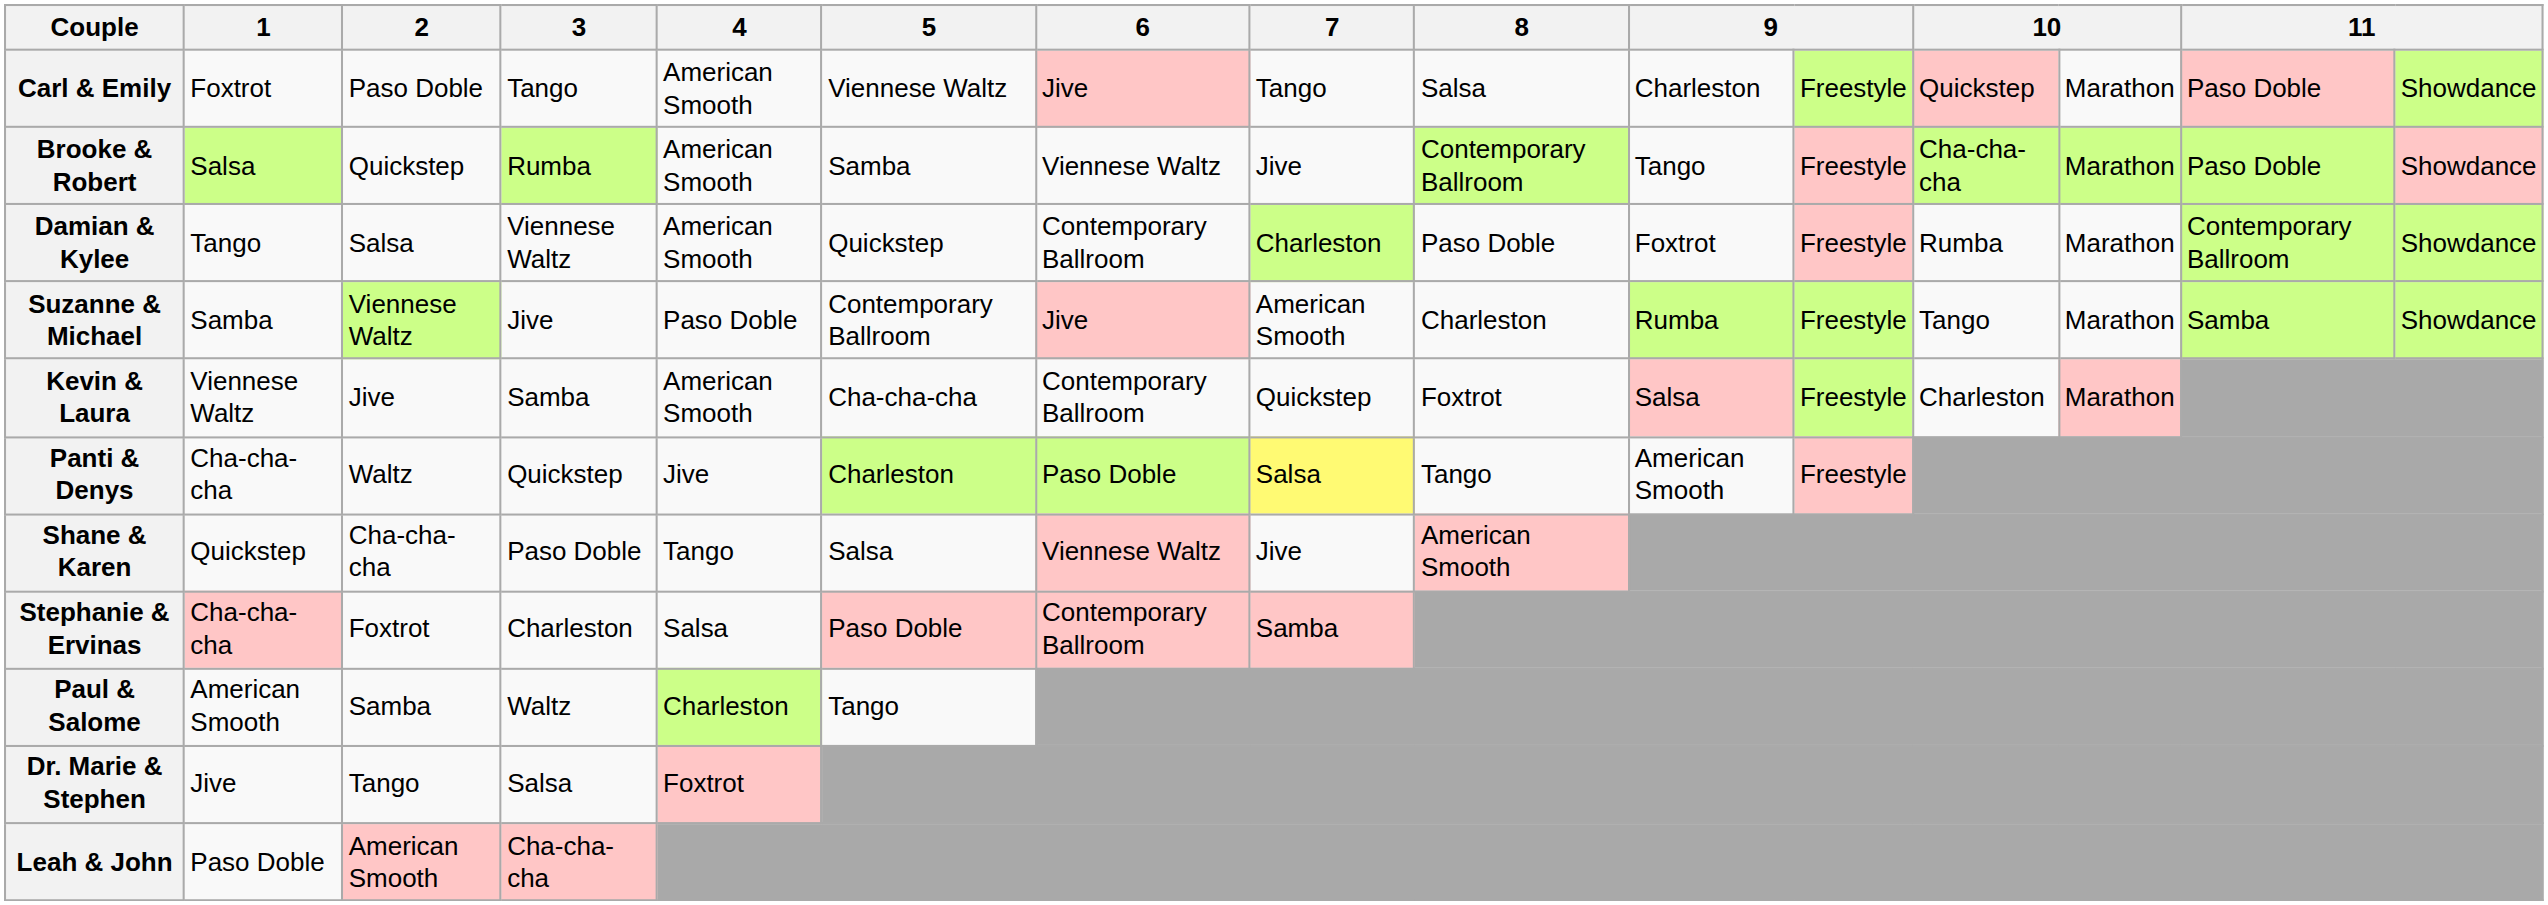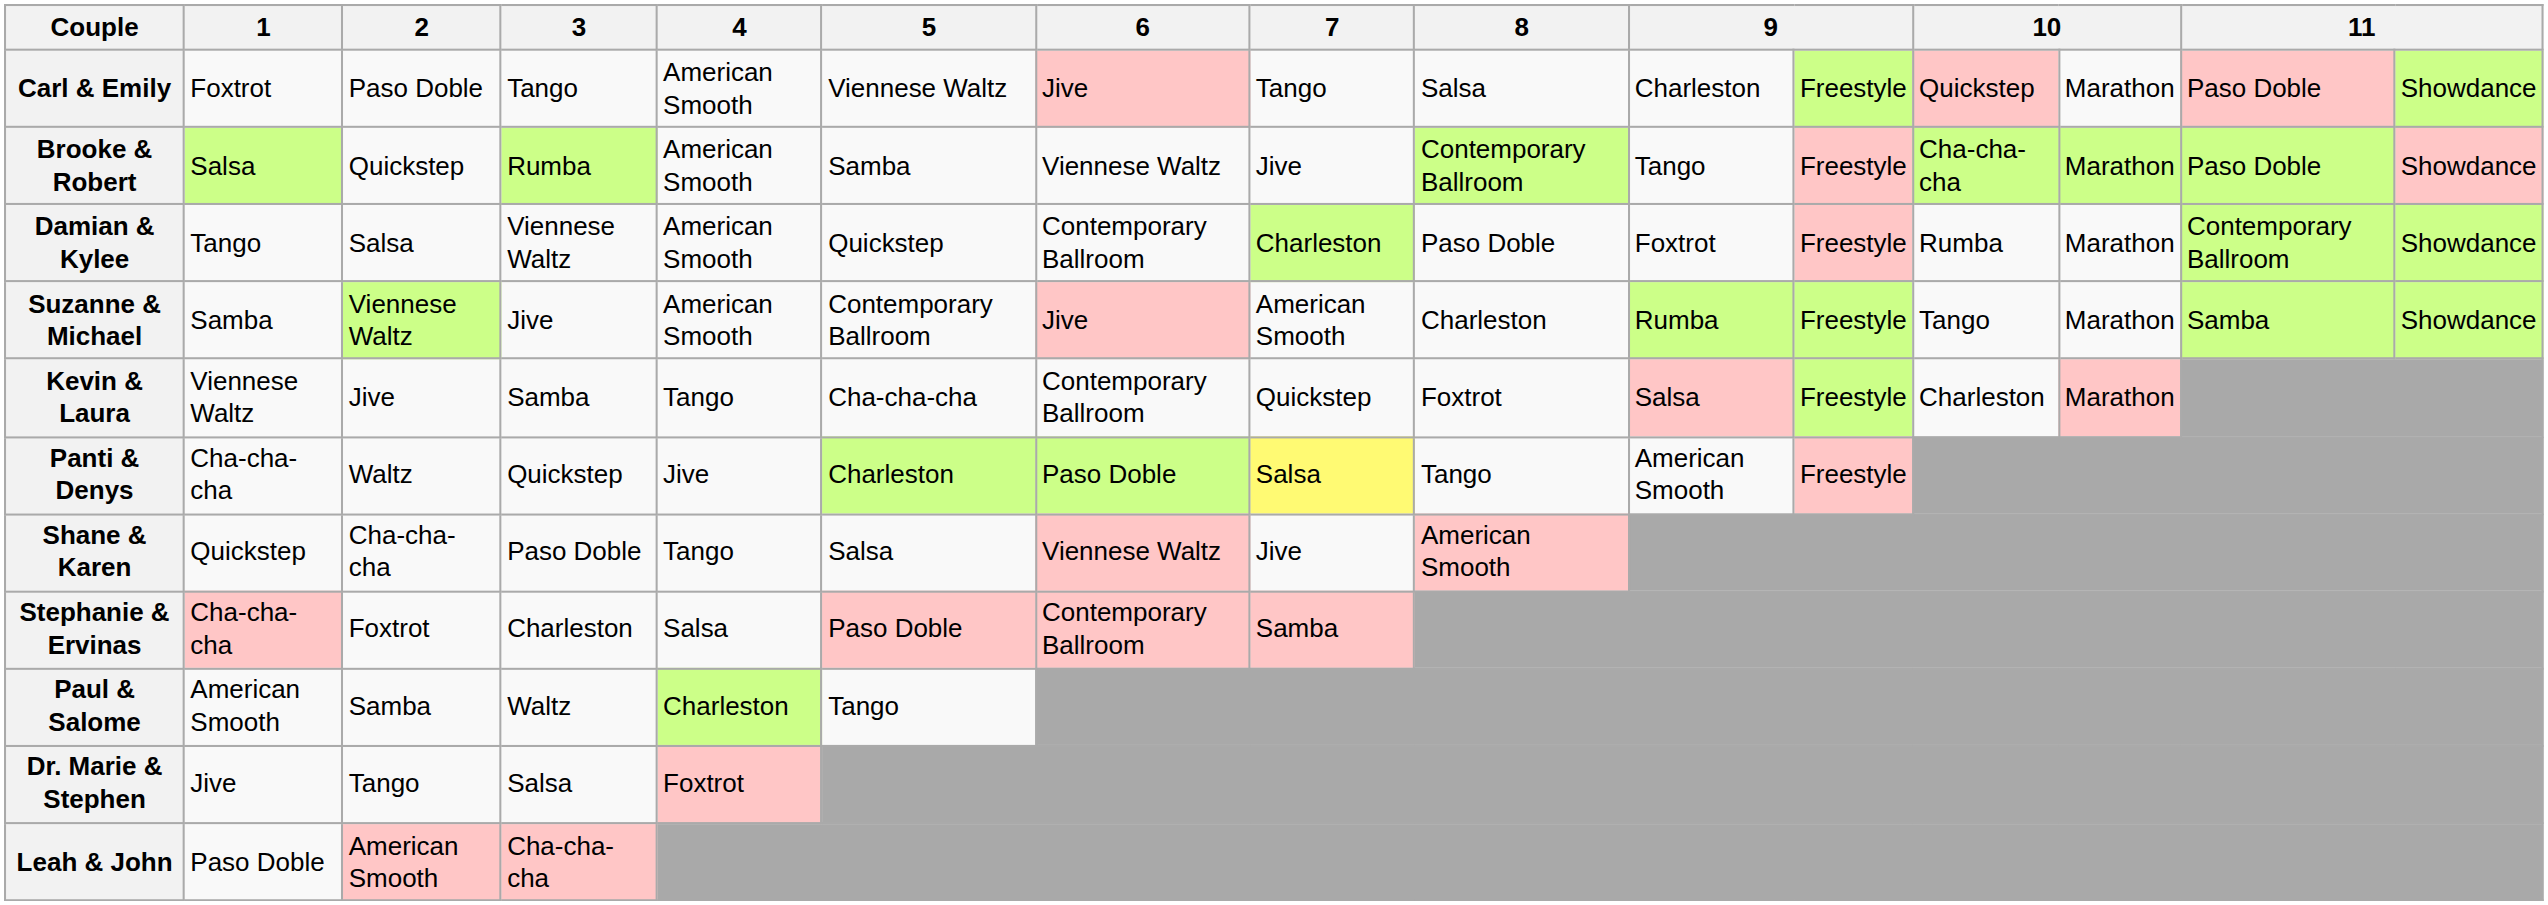 <table class="wikitable" style="text-align:left; font-size:80%; line-height:16px;">
 <tr>
 <th>Couple</th>
 <th>1</th>
 <th>2</th>
 <th>3</th>
 <th>4</th>
 <th>5</th>
 <th>6</th>
 <th>7</th>
 <th>8</th>
 <th colspan="2">9</th>
 <th colspan="2">10</th>
 <th colspan="2">11</th>
 </tr>
 <tr>
 <th>Carl & Emily</th>
 <td>Foxtrot</td>
 <td>Paso Doble</td>
 <td>Tango</td>
 <td>American Smooth</td>
 <td>Viennese Waltz</td>
 <td style="background:#ffc6c6;">Jive</td>
 <td>Tango</td>
 <td>Salsa</td>
 <td>Charleston</td>
 <td style="background:#ccff88;">Freestyle <br></td>
 <td style="background:#ffc6c6;">Quickstep</td>
 <td>Marathon</td>
 <td style="background:#ffc6c6;">Paso Doble</td>
 <td style="background:#ccff88;">Showdance</td>
 </tr>
 <tr>
 <th>Brooke & Robert</th>
 <td style="background:#ccff88;">Salsa</td>
 <td>Quickstep</td>
 <td style="background:#ccff88;">Rumba</td>
 <td>American Smooth</td>
 <td>Samba</td>
 <td>Viennese Waltz</td>
 <td>Jive</td>
 <td style="background:#ccff88;">Contemporary Ballroom</td>
 <td>Tango</td>
 <td style="background:#ffc6c6;">Freestyle <br></td>
 <td style="background:#ccff88;">Cha-cha-cha</td>
 <td style="background:#ccff88;">Marathon</td>
 <td style="background:#ccff88;">Paso Doble</td>
 <td style="background:#ffc6c6;">Showdance</td>
 </tr>
 <tr>
 <th>Damian & Kylee</th>
 <td>Tango</td>
 <td>Salsa</td>
 <td>Viennese Waltz</td>
 <td>American Smooth</td>
 <td>Quickstep</td>
 <td>Contemporary Ballroom</td>
 <td style="background:#ccff88;">Charleston</td>
 <td>Paso Doble</td>
 <td>Foxtrot</td>
 <td style="background:#ffc6c6;">Freestyle <br></td>
 <td>Rumba</td>
 <td>Marathon</td>
 <td style="background:#ccff88;">Contemporary Ballroom</td>
 <td style="background:#ccff88;">Showdance</td>
 </tr>
 <tr>
 <th>Suzanne & Michael</th>
 <td>Samba</td>
 <td style="background:#ccff88;">Viennese Waltz</td>
 <td>Jive</td>
-<td>Paso Doble</td>
+<td>American Smooth</td>
 <td>Contemporary Ballroom</td>
 <td style="background:#ffc6c6;">Jive</td>
 <td>American Smooth</td>
 <td>Charleston</td>
 <td style="background:#ccff88;">Rumba</td>
 <td style="background:#ccff88;">Freestyle <br></td>
 <td>Tango</td>
 <td>Marathon</td>
 <td style="background:#ccff88;">Samba</td>
 <td style="background:#ccff88;">Showdance</td>
 </tr>
 <tr>
 <th>Kevin & Laura</th>
 <td>Viennese Waltz</td>
 <td>Jive</td>
 <td>Samba</td>
-<td>American Smooth</td>
+<td>Tango</td>
 <td>Cha-cha-cha</td>
 <td>Contemporary Ballroom</td>
 <td>Quickstep</td>
 <td>Foxtrot</td>
 <td style="background:#ffc6c6;">Salsa</td>
 <td style="background:#ccff88;">Freestyle <br></td>
 <td>Charleston</td>
 <td style="background:#ffc6c6;">Marathon</td>
 <td colspan="2" style="background:darkgrey;"></td>
 </tr>
 <tr>
 <th>Panti & Denys</th>
 <td>Cha-cha-cha</td>
 <td>Waltz</td>
 <td>Quickstep</td>
 <td>Jive</td>
 <td style="background:#ccff88;">Charleston</td>
 <td style="background:#ccff88;">Paso Doble</td>
 <td style="background:#fffa73;">Salsa</td>
 <td>Tango</td>
 <td>American Smooth</td>
 <td style="background:#ffc6c6;">Freestyle <br></td>
 <td colspan="4" style="background:darkgrey;"></td>
 </tr>
 <tr>
 <th>Shane & Karen</th>
 <td>Quickstep</td>
 <td>Cha-cha-cha</td>
 <td>Paso Doble</td>
 <td>Tango</td>
 <td>Salsa</td>
 <td style="background:#ffc6c6;">Viennese Waltz</td>
 <td>Jive</td>
 <td style="background:#ffc6c6;">American Smooth</td>
 <td colspan="6" style="background:darkgrey;"></td>
 </tr>
 <tr>
 <th>Stephanie & Ervinas</th>
 <td style="background:#ffc6c6;">Cha-cha-cha</td>
 <td>Foxtrot</td>
 <td>Charleston</td>
 <td>Salsa</td>
 <td style="background:#ffc6c6;">Paso Doble</td>
 <td style="background:#ffc6c6;">Contemporary Ballroom</td>
 <td style="background:#ffc6c6;">Samba</td>
 <td colspan="7" style="background:darkgrey;"></td>
 </tr>
 <tr>
 <th>Paul & Salome</th>
 <td>American Smooth</td>
 <td>Samba</td>
 <td>Waltz</td>
 <td style="background:#ccff88;">Charleston</td>
 <td>Tango</td>
 <td colspan="9" style="background:darkgrey;"></td>
 </tr>
 <tr>
 <th>Dr. Marie & Stephen</th>
 <td>Jive</td>
 <td>Tango</td>
 <td>Salsa</td>
 <td style="background:#ffc6c6;">Foxtrot</td>
 <td colspan="10" style="background:darkgrey;"></td>
 </tr>
 <tr>
 <th>Leah & John</th>
 <td>Paso Doble</td>
 <td style="background:#ffc6c6;">American Smooth</td>
 <td style="background:#ffc6c6;">Cha-cha-cha</td>
 <td colspan="11" bgcolor="darkgrey"></td>
 </tr>
 </table>
